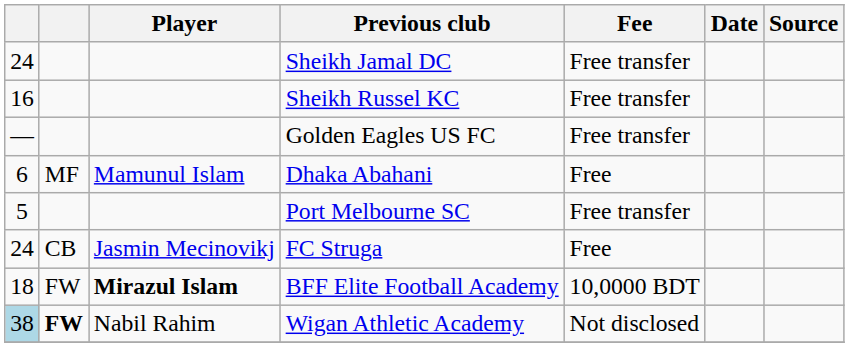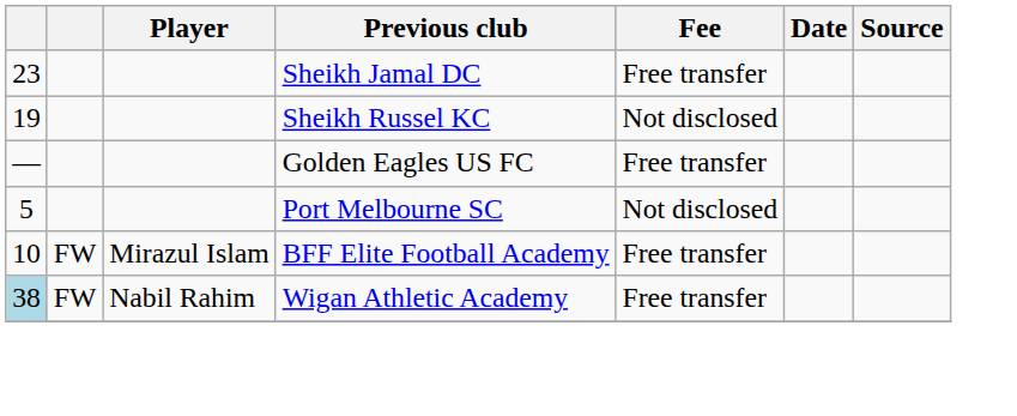 <table class="wikitable plainrowheaders sortable">
 <tr>
 <th></th>
 <th></th>
 <th>Player</th>
 <th>Previous club</th>
 <th>Fee</th>
 <th>Date</th>
 <th>Source</th>
 </tr>
 <tr>
-<td align=center>24</td>
+<td align=center>23</td>
 <td align=center></td>
 <td></td>
 <td> <a href='#'>Sheikh Jamal DC</a></td>
 <td>Free transfer</td>
 <td></td>
 <td></td>
 </tr>
 <tr>
-<td align=center>16</td>
+<td align=center>19</td>
 <td align=center></td>
 <td></td>
 <td> <a href='#'>Sheikh Russel KC</a></td>
-<td>Free transfer</td>
+<td>Not disclosed</td>
 <td></td>
 <td></td>
 </tr>
 <tr>
 <td align=center>—</td>
 <td align=center></td>
 <td></td>
 <td> Golden Eagles US FC</td>
 <td>Free transfer</td>
 <td></td>
 <td></td>
 </tr>
 <tr>
-<td align=center>6</td>
-<td>MF</td>
-<td> <a href='#'>Mamunul Islam</a></td>
-<td> <a href='#'>Dhaka Abahani</a></td>
-<td>Free</td>
+<td align=center>5</td>
+<td align=center></td>
+<td></td>
+<td> <a href='#'>Port Melbourne SC</a></td>
+<td>Not disclosed</td>
 <td></td>
 <td></td>
 </tr>
 <tr>
-<td align=center>5</td>
-<td align=center></td>
-<td></td>
-<td> <a href='#'>Port Melbourne SC</a></td>
+<td align=center>10</td>
+<td>FW</td>
+<td> Mirazul Islam</td>
+<td> <a href='#'>BFF Elite Football Academy</a></td>
 <td>Free transfer</td>
 <td></td>
 <td></td>
 </tr>
 <tr>
-<td align=center>24</td>
-<td>CB</td>
-<td> <a href='#'>Jasmin Mecinovikj</a></td>
-<td> <a href='#'>FC Struga</a></td>
-<td>Free</td>
-<td></td>
-<td></td>
-</tr>
-<tr>
-<td align=center>18</td>
+<td align=center style="background: lightblue;">38</td>
 <td>FW</td>
-<td><strong> Mirazul Islam</strong></td>
-<td> <a href='#'>BFF Elite Football Academy</a></td>
-<td>10,0000 BDT</td>
-<td></td>
-<td></td>
-</tr>
-<tr>
-<td align=center style="background: lightblue;">38</td>
-<td><strong>FW</strong></td>
 <td> Nabil Rahim</td>
 <td> <a href='#'>Wigan Athletic Academy</a></td>
-<td>Not disclosed</td>
+<td>Free transfer</td>
 <td></td>
 <td></td>
 </tr>
 <tr>
 </tr>
 </table>
